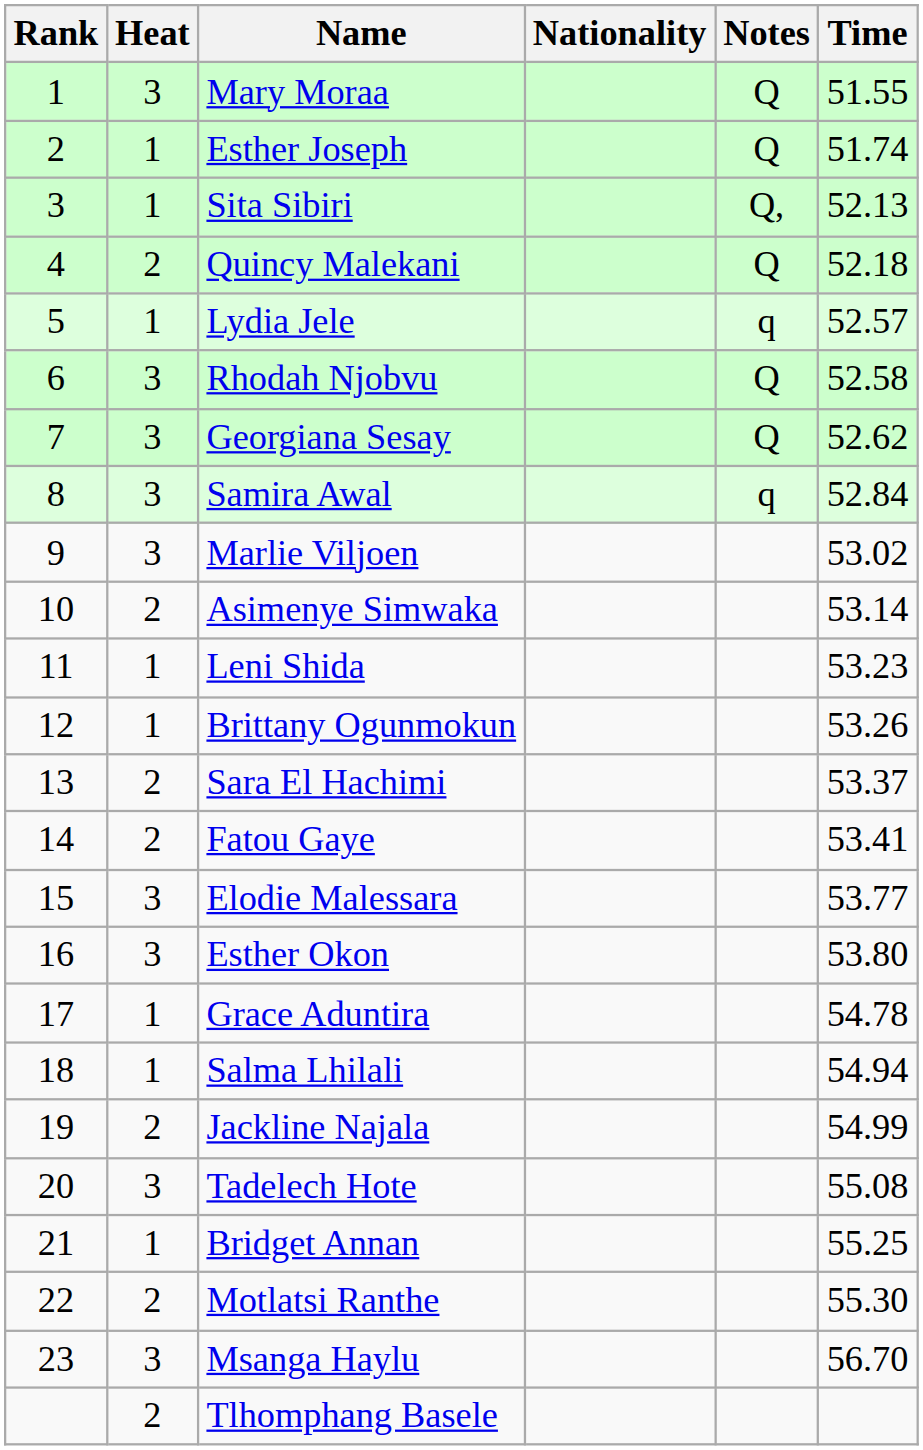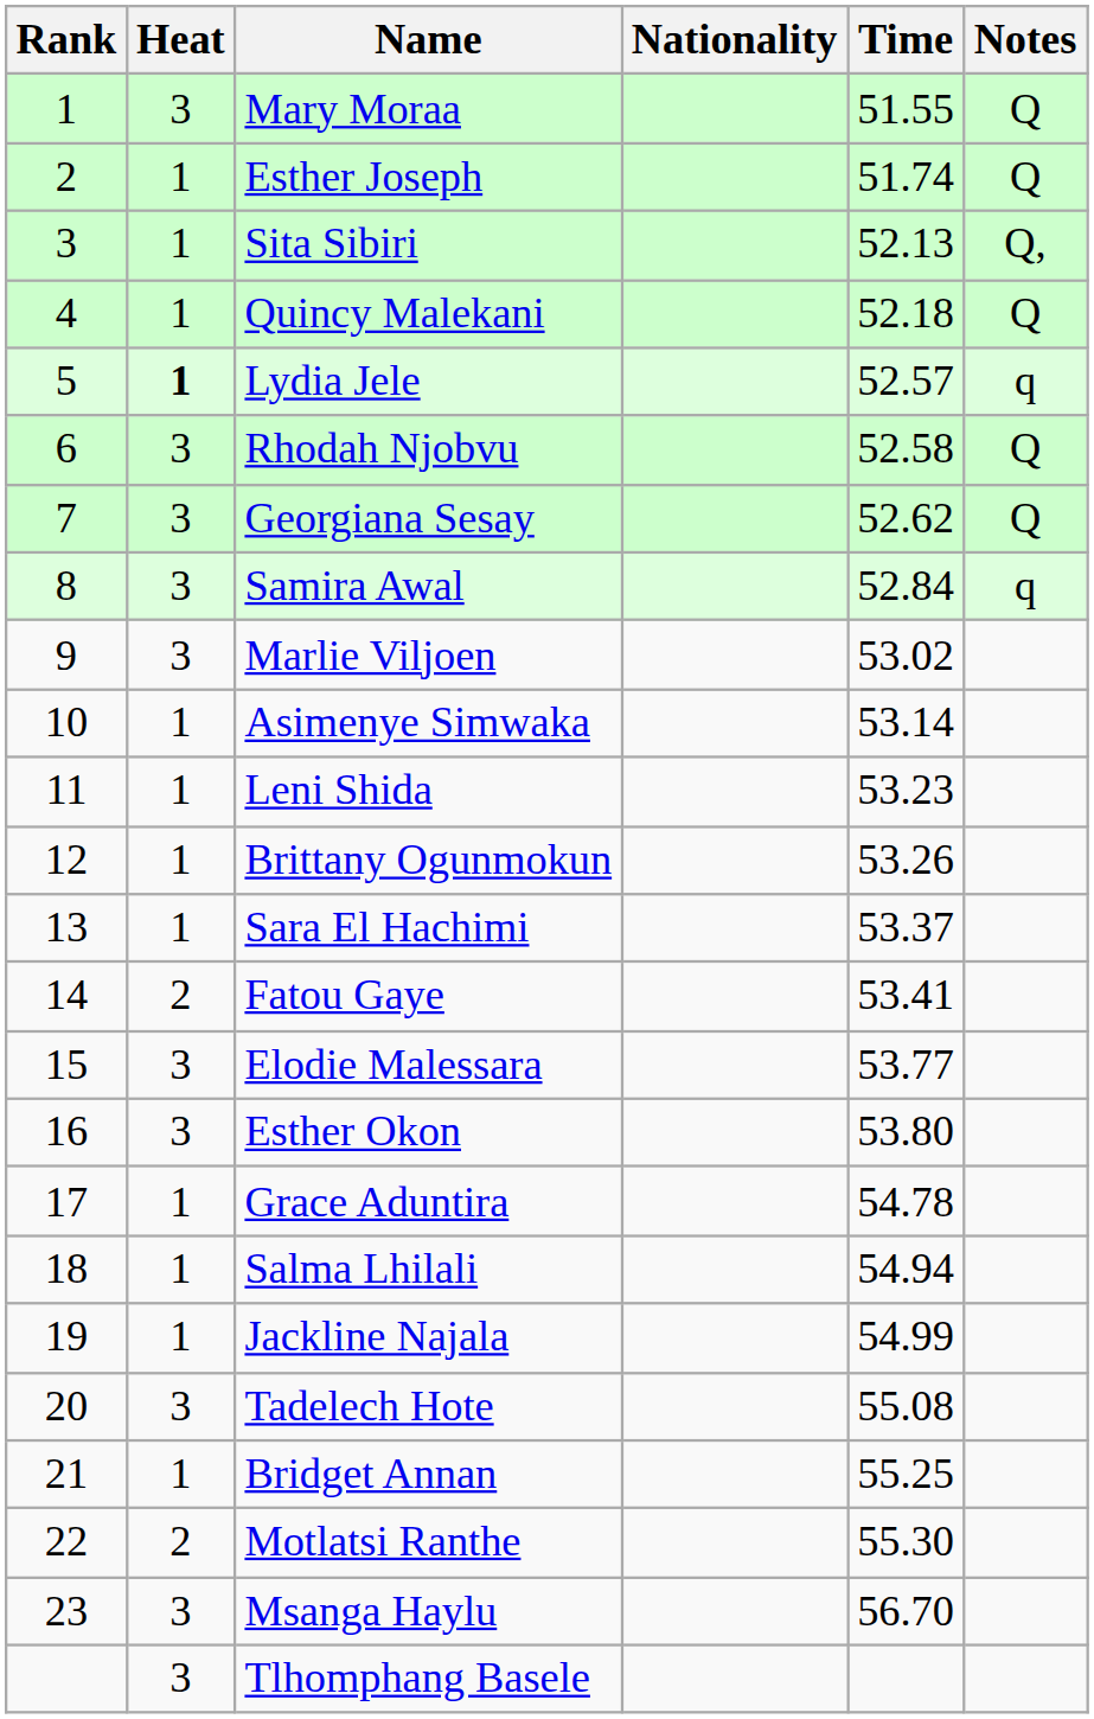 <table class="wikitable sortable" style="text-align:center">
 <tr>
 <th>Rank</th>
 <th>Heat</th>
 <th>Name</th>
 <th>Nationality</th>
+<th>Time</th>
 <th>Notes</th>
-<th>Time</th>
 </tr>
 <tr bgcolor=ccffcc>
 <td>1</td>
 <td>3</td>
 <td align=left><a href='#'>Mary Moraa</a></td>
 <td align=left></td>
+<td>51.55</td>
 <td>Q</td>
-<td>51.55</td>
 </tr>
 <tr bgcolor=ccffcc>
 <td>2</td>
 <td>1</td>
 <td align=left><a href='#'>Esther Joseph</a></td>
 <td align=left></td>
+<td>51.74</td>
 <td>Q</td>
-<td>51.74</td>
 </tr>
 <tr bgcolor=ccffcc>
 <td>3</td>
 <td>1</td>
 <td align=left><a href='#'>Sita Sibiri</a></td>
 <td align=left></td>
+<td>52.13</td>
 <td>Q,  </td>
-<td>52.13</td>
 </tr>
 <tr bgcolor=ccffcc>
 <td>4</td>
-<td>2</td>
+<td>1</td>
 <td align=left><a href='#'>Quincy Malekani</a></td>
 <td align=left></td>
+<td>52.18</td>
 <td>Q</td>
-<td>52.18</td>
 </tr>
 <tr bgcolor=ddffdd>
 <td>5</td>
-<td>1</td>
+<td><strong>1</strong></td>
 <td align=left><a href='#'>Lydia Jele</a></td>
 <td align=left></td>
+<td>52.57</td>
 <td>q</td>
-<td>52.57</td>
 </tr>
 <tr bgcolor=ccffcc>
 <td>6</td>
 <td>3</td>
 <td align=left><a href='#'>Rhodah Njobvu</a></td>
 <td align=left></td>
+<td>52.58</td>
 <td>Q</td>
-<td>52.58</td>
 </tr>
 <tr bgcolor=ccffcc>
 <td>7</td>
 <td>3</td>
 <td align=left><a href='#'>Georgiana Sesay</a></td>
 <td align=left></td>
+<td>52.62</td>
 <td>Q</td>
-<td>52.62</td>
 </tr>
 <tr bgcolor=ddffdd>
 <td>8</td>
 <td>3</td>
 <td align=left><a href='#'>Samira Awal</a></td>
 <td align=left></td>
+<td>52.84</td>
 <td>q</td>
-<td>52.84</td>
 </tr>
 <tr>
 <td>9</td>
 <td>3</td>
 <td align=left><a href='#'>Marlie Viljoen</a></td>
 <td align=left></td>
+<td>53.02</td>
 <td></td>
-<td>53.02</td>
 </tr>
 <tr>
 <td>10</td>
-<td>2</td>
+<td>1</td>
 <td align=left><a href='#'>Asimenye Simwaka</a></td>
 <td align=left></td>
+<td>53.14</td>
 <td></td>
-<td>53.14</td>
 </tr>
 <tr>
 <td>11</td>
 <td>1</td>
 <td align=left><a href='#'>Leni Shida</a></td>
 <td align=left></td>
+<td>53.23</td>
 <td></td>
-<td>53.23</td>
 </tr>
 <tr>
 <td>12</td>
 <td>1</td>
 <td align=left><a href='#'>Brittany Ogunmokun</a></td>
 <td align=left></td>
+<td>53.26</td>
 <td></td>
-<td>53.26</td>
 </tr>
 <tr>
 <td>13</td>
-<td>2</td>
+<td>1</td>
 <td align=left><a href='#'>Sara El Hachimi</a></td>
 <td align=left></td>
+<td>53.37</td>
 <td></td>
-<td>53.37</td>
 </tr>
 <tr>
 <td>14</td>
 <td>2</td>
 <td align=left><a href='#'>Fatou Gaye</a></td>
 <td align=left></td>
+<td>53.41</td>
 <td></td>
-<td>53.41</td>
 </tr>
 <tr>
 <td>15</td>
 <td>3</td>
 <td align=left><a href='#'>Elodie Malessara</a></td>
 <td align=left></td>
+<td>53.77</td>
 <td></td>
-<td>53.77</td>
 </tr>
 <tr>
 <td>16</td>
 <td>3</td>
 <td align=left><a href='#'>Esther Okon</a></td>
 <td align=left></td>
+<td>53.80</td>
 <td></td>
-<td>53.80</td>
 </tr>
 <tr>
 <td>17</td>
 <td>1</td>
 <td align=left><a href='#'>Grace Aduntira</a></td>
 <td align=left></td>
+<td>54.78</td>
 <td></td>
-<td>54.78</td>
 </tr>
 <tr>
 <td>18</td>
 <td>1</td>
 <td align=left><a href='#'>Salma Lhilali</a></td>
 <td align=left></td>
+<td>54.94</td>
 <td></td>
-<td>54.94</td>
 </tr>
 <tr>
 <td>19</td>
-<td>2</td>
+<td>1</td>
 <td align=left><a href='#'>Jackline Najala</a></td>
 <td align=left></td>
+<td>54.99</td>
 <td></td>
-<td>54.99</td>
 </tr>
 <tr>
 <td>20</td>
 <td>3</td>
 <td align=left><a href='#'>Tadelech Hote</a></td>
 <td align=left></td>
+<td>55.08</td>
 <td></td>
-<td>55.08</td>
 </tr>
 <tr>
 <td>21</td>
 <td>1</td>
 <td align=left><a href='#'>Bridget Annan</a></td>
 <td align=left></td>
+<td>55.25</td>
 <td></td>
-<td>55.25</td>
 </tr>
 <tr>
 <td>22</td>
 <td>2</td>
 <td align=left><a href='#'>Motlatsi Ranthe</a></td>
 <td align=left></td>
+<td>55.30</td>
 <td></td>
-<td>55.30</td>
 </tr>
 <tr>
 <td>23</td>
 <td>3</td>
 <td align=left><a href='#'>Msanga Haylu</a></td>
 <td align=left></td>
+<td>56.70</td>
 <td></td>
-<td>56.70</td>
 </tr>
 <tr>
 <td></td>
-<td>2</td>
+<td>3</td>
 <td align=left><a href='#'>Tlhomphang Basele</a></td>
 <td align=left></td>
 <td></td>
 <td></td>
 </tr>
 </table>
